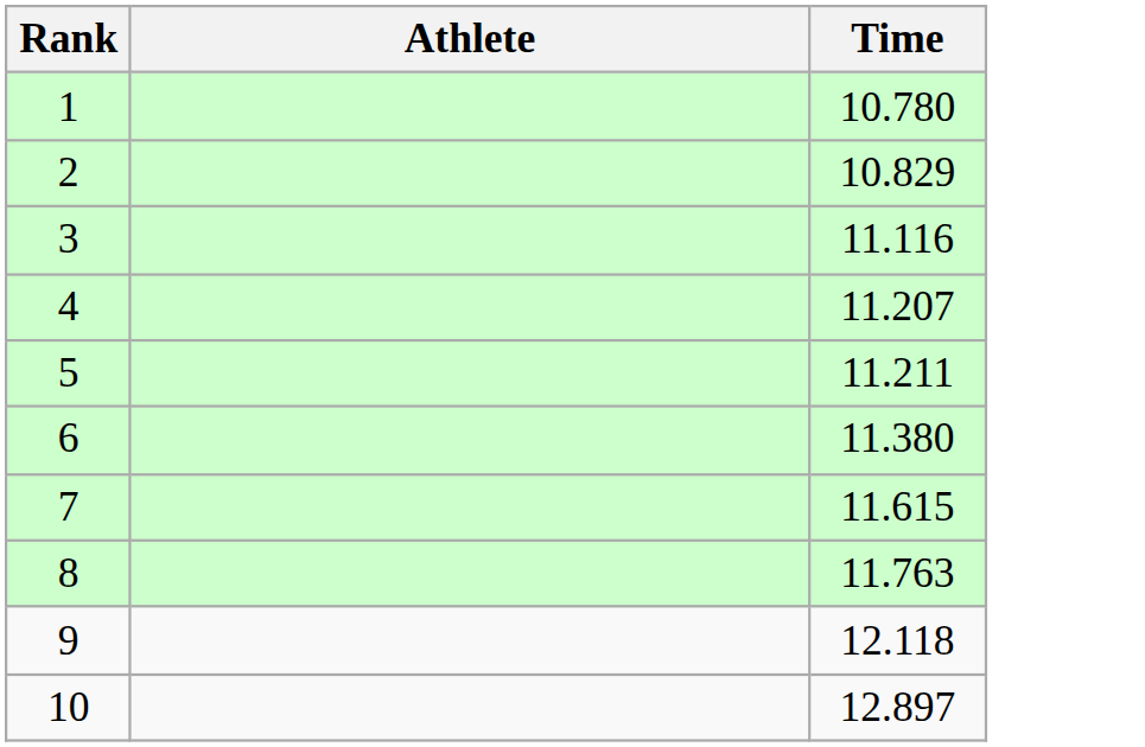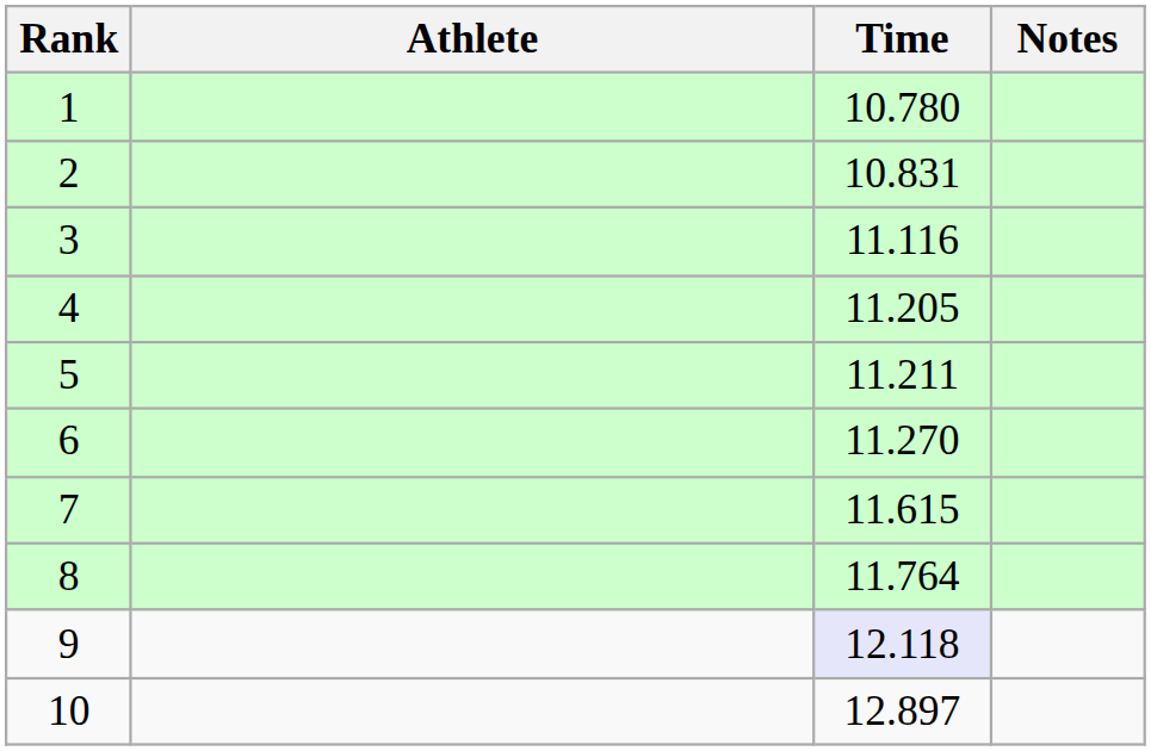 <table class=wikitable style="text-align:center">
 <tr>
 <th width=40>Rank</th>
 <th width=250>Athlete</th>
 <th width=60>Time</th>
+<th width=50>Notes</th>
 </tr>
 <tr bgcolor="ccffcc">
 <td>1</td>
 <td align=left></td>
 <td>10.780</td>
+<td></td>
 </tr>
 <tr bgcolor="ccffcc">
 <td>2</td>
 <td align=left></td>
-<td>10.829</td>
+<td>10.831</td>
+<td></td>
 </tr>
 <tr bgcolor="ccffcc">
 <td>3</td>
 <td align=left></td>
 <td>11.116</td>
+<td></td>
 </tr>
 <tr bgcolor="ccffcc">
 <td>4</td>
 <td align=left></td>
-<td>11.207</td>
+<td>11.205</td>
+<td></td>
 </tr>
 <tr bgcolor="ccffcc">
 <td>5</td>
 <td align=left></td>
 <td>11.211</td>
+<td></td>
 </tr>
 <tr bgcolor="ccffcc">
 <td>6</td>
 <td align=left></td>
-<td>11.380</td>
+<td>11.270</td>
+<td></td>
 </tr>
 <tr bgcolor="ccffcc">
 <td>7</td>
 <td align=left></td>
 <td>11.615</td>
+<td></td>
 </tr>
 <tr bgcolor="ccffcc">
 <td>8</td>
 <td align=left></td>
-<td>11.763</td>
+<td>11.764</td>
+<td></td>
 </tr>
 <tr>
 <td>9</td>
 <td align=left></td>
-<td>12.118</td>
+<td style="background: lavender;">12.118</td>
+<td></td>
 </tr>
 <tr>
 <td>10</td>
 <td align=left></td>
 <td>12.897</td>
+<td></td>
 </tr>
 </table>
